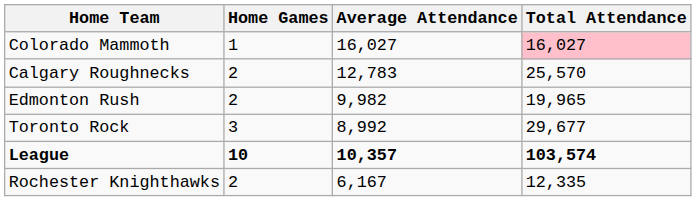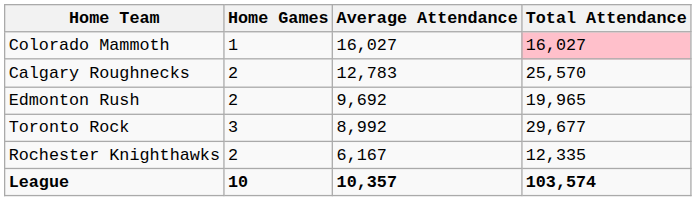 <table class="wikitable sortable">
 <tr>
 <th>Home Team</th>
 <th>Home Games</th>
 <th>Average Attendance</th>
 <th>Total Attendance</th>
 </tr>
 <tr>
 <td>Colorado Mammoth</td>
 <td>1</td>
 <td>16,027</td>
 <td style="background: pink;">16,027</td>
 </tr>
 <tr>
 <td>Calgary Roughnecks</td>
 <td>2</td>
 <td>12,783</td>
 <td>25,570</td>
 </tr>
 <tr>
 <td>Edmonton Rush</td>
 <td>2</td>
-<td>9,982</td>
+<td>9,692</td>
 <td>19,965</td>
 </tr>
 <tr>
 <td>Toronto Rock</td>
 <td>3</td>
 <td>8,992</td>
 <td>29,677</td>
 </tr>
+<tr>
+<td>Rochester Knighthawks</td>
+<td>2</td>
+<td>6,167</td>
+<td>12,335</td>
+</tr>
 <tr class="sortbottom">
 <td><strong>League</strong></td>
 <td><strong>10</strong></td>
 <td><strong>10,357</strong></td>
 <td><strong>103,574</strong></td>
 </tr>
-<tr>
-<td>Rochester Knighthawks</td>
-<td>2</td>
-<td>6,167</td>
-<td>12,335</td>
-</tr>
 </table>
